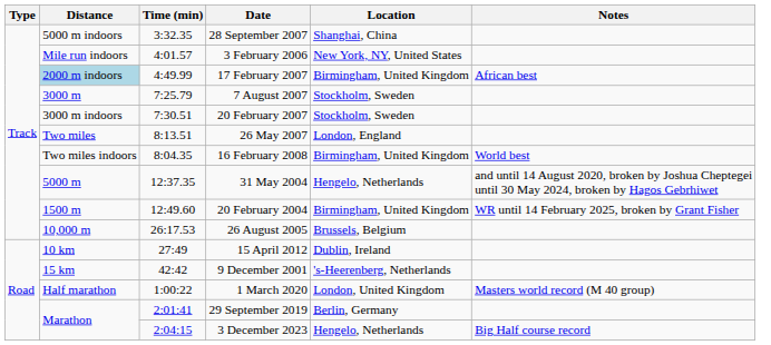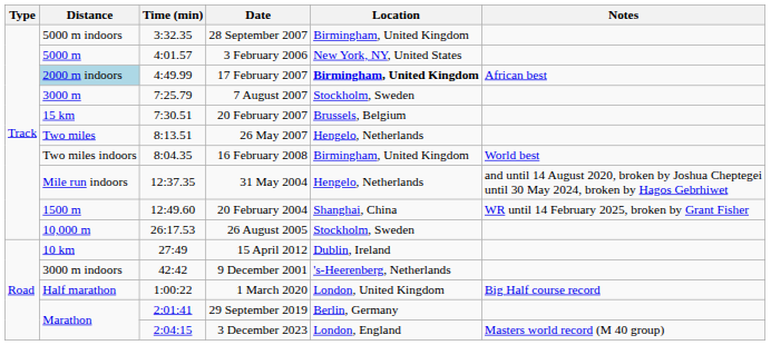 <table class="wikitable">
 <tr>
 <th>Type</th>
 <th>Distance</th>
 <th>Time (min)</th>
 <th>Date</th>
 <th>Location</th>
 <th>Notes</th>
 </tr>
 <tr>
 <td rowspan=10><a href='#'>Track</a></td>
 <td>5000 m indoors</td>
 <td align=center>3:32.35</td>
 <td align=right>28 September 2007</td>
-<td><a href='#'>Shanghai</a>, China</td>
+<td><a href='#'>Birmingham</a>, United Kingdom</td>
 <td></td>
 </tr>
 <tr>
-<td><a href='#'>Mile run</a> indoors</td>
+<td><a href='#'>5000 m</a></td>
 <td align=center>4:01.57</td>
 <td align=right>3 February 2006</td>
 <td><a href='#'>New York, NY</a>, United States</td>
 <td></td>
 </tr>
 <tr>
 <td style="background: lightblue;"><a href='#'>2000 m</a> indoors</td>
 <td align=center>4:49.99</td>
 <td align=right>17 February 2007</td>
-<td><a href='#'>Birmingham</a>, United Kingdom</td>
+<td><strong><a href='#'>Birmingham</a>, United Kingdom</strong></td>
 <td><a href='#'>African best</a></td>
 </tr>
 <tr>
 <td><a href='#'>3000 m</a></td>
 <td align=center>7:25.79</td>
 <td align=right>7 August 2007</td>
 <td><a href='#'>Stockholm</a>, Sweden</td>
 <td></td>
 </tr>
 <tr>
-<td>3000 m indoors</td>
+<td><a href='#'>15 km</a></td>
 <td align=center>7:30.51</td>
 <td align=right>20 February 2007</td>
-<td><a href='#'>Stockholm</a>, Sweden</td>
+<td><a href='#'>Brussels</a>, Belgium</td>
 <td></td>
 </tr>
 <tr>
 <td><a href='#'>Two miles</a></td>
 <td align=center>8:13.51</td>
 <td align=right>26 May 2007</td>
-<td><a href='#'>London</a>, England</td>
+<td><a href='#'>Hengelo</a>, Netherlands</td>
 <td></td>
 </tr>
 <tr>
 <td>Two miles indoors</td>
 <td align=center>8:04.35</td>
 <td align=right>16 February 2008</td>
 <td><a href='#'>Birmingham</a>, United Kingdom</td>
 <td><a href='#'>World best</a></td>
 </tr>
 <tr>
-<td><a href='#'>5000 m</a></td>
+<td><a href='#'>Mile run</a> indoors</td>
 <td align=center>12:37.35</td>
 <td align=right>31 May 2004</td>
 <td><a href='#'>Hengelo</a>, Netherlands</td>
 <td> and  until 14 August 2020, broken by Joshua Cheptegei<br> until 30 May 2024, broken by <a href='#'>Hagos Gebrhiwet</a></td>
 </tr>
 <tr>
 <td><a href='#'>1500 m</a></td>
 <td align=center>12:49.60</td>
 <td align=right>20 February 2004</td>
-<td><a href='#'>Birmingham</a>, United Kingdom</td>
+<td><a href='#'>Shanghai</a>, China</td>
 <td><a href='#'>WR</a> until 14 February 2025, broken by <a href='#'>Grant Fisher</a></td>
 </tr>
 <tr>
 <td><a href='#'>10,000 m</a></td>
 <td align=center>26:17.53</td>
 <td align=right>26 August 2005</td>
-<td><a href='#'>Brussels</a>, Belgium</td>
+<td><a href='#'>Stockholm</a>, Sweden</td>
 <td></td>
 </tr>
 <tr>
 <td rowspan=5><a href='#'>Road</a></td>
 <td><a href='#'>10 km</a></td>
 <td align=center>27:49</td>
 <td align=right>15 April 2012</td>
 <td><a href='#'>Dublin</a>, Ireland</td>
 <td></td>
 </tr>
 <tr>
-<td><a href='#'>15 km</a></td>
+<td>3000 m indoors</td>
 <td align=center>42:42</td>
 <td align=right>9 December 2001</td>
 <td><a href='#'>'s-Heerenberg</a>, Netherlands</td>
 <td></td>
 </tr>
 <tr>
 <td><a href='#'>Half marathon</a></td>
 <td align=center>1:00:22</td>
 <td align=right>1 March 2020</td>
 <td><a href='#'>London</a>, United Kingdom</td>
-<td><a href='#'>Masters world record</a> (M 40 group)</td>
+<td><a href='#'>Big Half course record</a></td>
 </tr>
 <tr>
 <td rowspan=2><a href='#'>Marathon</a></td>
 <td align=center><a href='#'>2:01:41</a></td>
 <td align=right>29 September 2019</td>
 <td><a href='#'>Berlin</a>, Germany</td>
 <td></td>
 </tr>
 <tr>
 <td align=center><a href='#'>2:04:15</a></td>
 <td align=right>3 December 2023</td>
-<td><a href='#'>Hengelo</a>, Netherlands</td>
-<td><a href='#'>Big Half course record</a></td>
+<td><a href='#'>London</a>, England</td>
+<td><a href='#'>Masters world record</a> (M 40 group)</td>
 </tr>
 </table>
